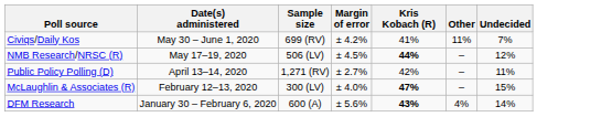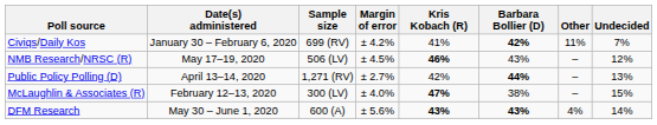 <table class="wikitable" style="font-size:90%;text-align:center;">
 <tr valign=bottom>
 <th>Poll source</th>
 <th>Date(s)<br>administered</th>
 <th>Sample<br>size</th>
 <th>Margin<br>of error</th>
 <th style="width:100px;">Kris<br>Kobach (R)</th>
+<th style="width:100px;">Barbara<br>Bollier (D)</th>
 <th>Other</th>
 <th>Undecided</th>
 </tr>
 <tr>
 <td style="text-align:left;"><a href='#'>Civiqs</a>/<a href='#'>Daily Kos</a></td>
-<td>May 30 – June 1, 2020</td>
+<td>January 30 – February 6, 2020</td>
 <td>699 (RV)</td>
 <td>± 4.2%</td>
 <td>41%</td>
+<td><strong>42%</strong></td>
 <td>11%</td>
 <td>7%</td>
 </tr>
 <tr>
 <td style="text-align:left;"><a href='#'>NMB Research</a>/<a href='#'>NRSC (R)</a></td>
 <td>May 17–19, 2020</td>
 <td>506 (LV)</td>
 <td>± 4.5%</td>
-<td><strong>44%</strong></td>
+<td><strong>46%</strong></td>
+<td>43%</td>
 <td>–</td>
 <td>12%</td>
 </tr>
 <tr>
 <td style="text-align:left;"><a href='#'>Public Policy Polling (D)</a></td>
 <td>April 13–14, 2020</td>
 <td>1,271 (RV)</td>
 <td>± 2.7%</td>
 <td>42%</td>
+<td><strong>44%</strong></td>
 <td>–</td>
-<td>11%</td>
+<td>13%</td>
 </tr>
 <tr>
 <td style="text-align:left;"><a href='#'>McLaughlin & Associates (R)</a></td>
 <td>February 12–13, 2020</td>
 <td>300 (LV)</td>
 <td>± 4.0%</td>
 <td><strong>47%</strong></td>
+<td>38%</td>
 <td>–</td>
 <td>15%</td>
 </tr>
 <tr>
 <td style="text-align:left;"><a href='#'>DFM Research</a></td>
-<td>January 30 – February 6, 2020</td>
+<td>May 30 – June 1, 2020</td>
 <td>600 (A)</td>
 <td>± 5.6%</td>
+<td><strong>43%</strong></td>
 <td><strong>43%</strong></td>
 <td>4%</td>
 <td>14%</td>
 </tr>
 </table>
